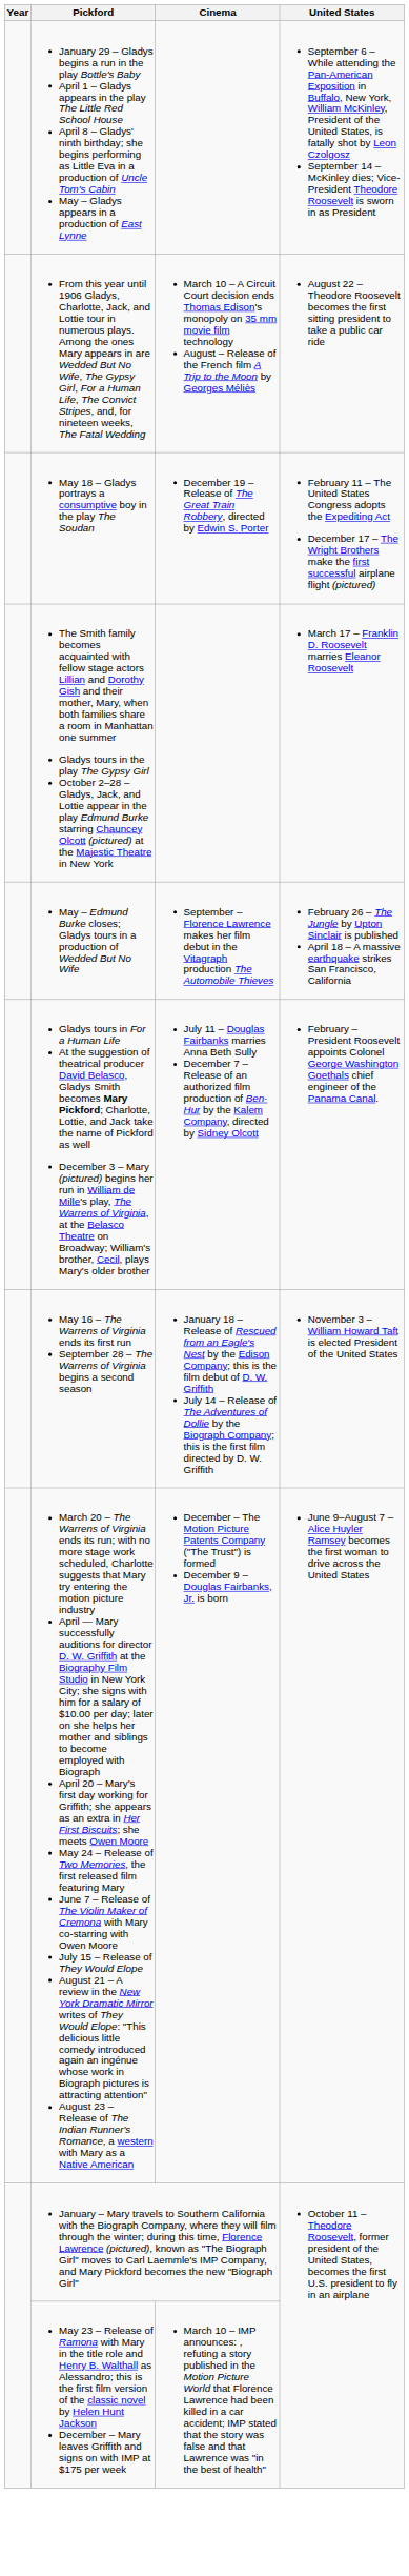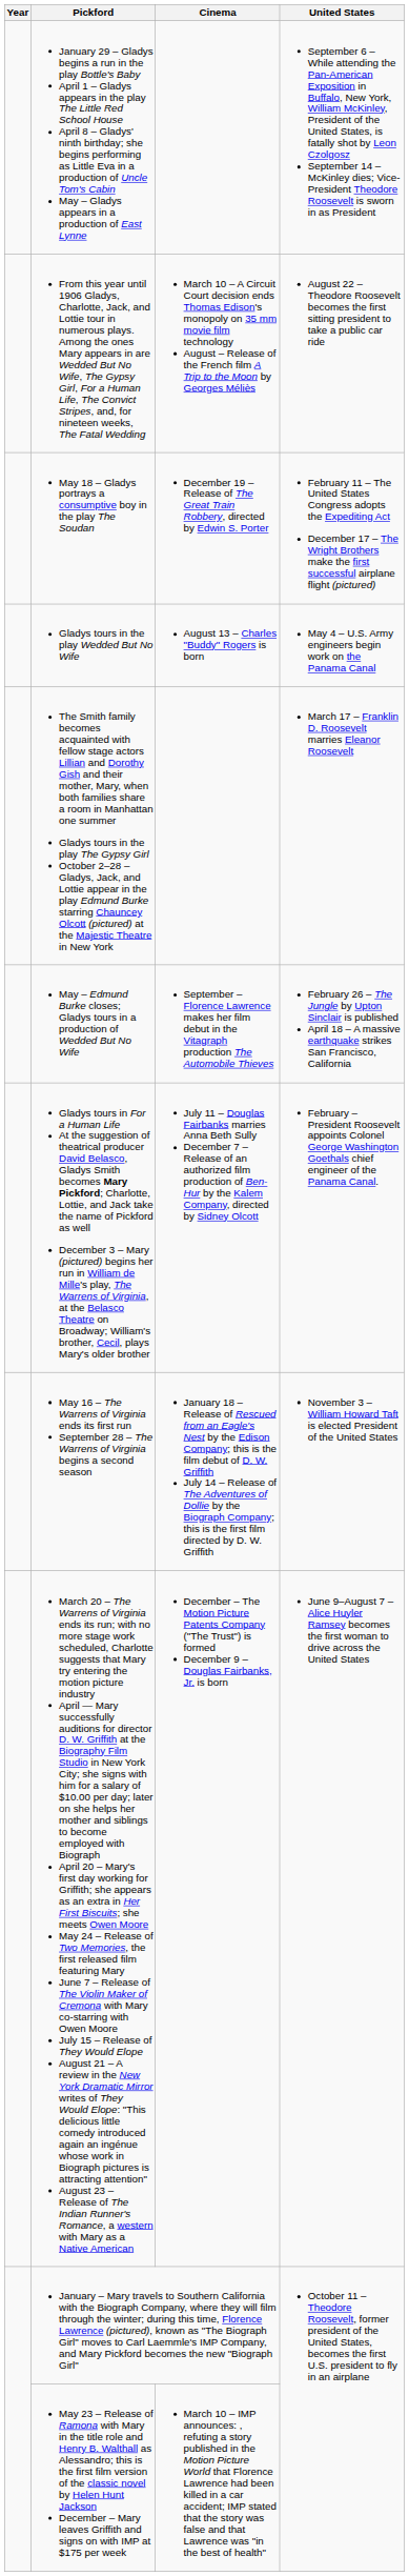 <table class="wikitable sticky-header" width=100%>
 <tr>
 <th width=4%>Year</th>
 <th width=32%>Pickford</th>
 <th width=32%>Cinema</th>
 <th width=32%>United States</th>
 </tr>
 <tr valign=top>
 <td><br></td>
 <td><br><ul><li>January 29 – Gladys begins a run in the play <em>Bottle's Baby</em></li><li>April 1 – Gladys appears in the play <em>The Little Red School House</em></li><li>April 8 – Gladys' ninth birthday; she begins performing as Little Eva in a production of <em><a href='#'>Uncle Tom's Cabin</a></em></li><li>May – Gladys appears in a production of <em><a href='#'>East Lynne</a></em></li></ul></td>
 <td></td>
 <td><br><ul><li>September 6 – While attending the <a href='#'>Pan-American Exposition</a> in <a href='#'>Buffalo</a>, New York, <a href='#'>William McKinley</a>, President of the United States, is fatally shot by <a href='#'>Leon Czolgosz</a></li><li>September 14 – McKinley dies; Vice-President <a href='#'>Theodore Roosevelt</a> is sworn in as President</li></ul></td>
 </tr>
 <tr valign=top>
 <td><br></td>
 <td><br><ul><li>From this year until 1906 Gladys, Charlotte, Jack, and Lottie tour in numerous plays.  Among the ones Mary appears in are <em>Wedded But No Wife</em>, <em>The Gypsy Girl</em>, <em>For a Human Life</em>, <em>The Convict Stripes</em>, and, for nineteen weeks, <em>The Fatal Wedding</em></li></ul></td>
 <td><br><ul><li>March 10 – A Circuit Court decision ends <a href='#'>Thomas Edison</a>'s monopoly on <a href='#'>35 mm movie film</a> technology</li><li>August – Release of the French film <em><a href='#'>A Trip to the Moon</a></em> by <a href='#'>Georges Méliès</a></li></ul></td>
 <td><br><ul><li>August 22 – Theodore Roosevelt becomes the first sitting president to take a public car ride</li></ul></td>
 </tr>
 <tr valign=top>
 <td><br></td>
 <td><br><ul><li>May 18 – Gladys portrays a <a href='#'>consumptive</a> boy in the play <em>The Soudan</em></li></ul></td>
 <td><br><ul><li>December 19 – Release of <em><a href='#'>The Great Train Robbery</a></em>, directed by <a href='#'>Edwin S. Porter</a></li></ul></td>
 <td><br><ul><li>February 11 – The United States Congress adopts the <a href='#'>Expediting Act</a></li></ul><ul><li>December 17 – <a href='#'>The Wright Brothers</a> make the <a href='#'>first successful</a> airplane flight <em>(pictured)</em></li></ul></td>
+</tr>
+<tr valign=top>
+<td><br></td>
+<td><br><ul><li>Gladys tours in the play <em>Wedded But No Wife</em></li></ul></td>
+<td><br><ul><li>August 13 – <a href='#'>Charles "Buddy" Rogers</a> is born</li></ul></td>
+<td><br><ul><li>May 4 – U.S. Army engineers begin work on <a href='#'>the Panama Canal</a></li></ul></td>
 </tr>
 <tr valign=top>
 <td><br></td>
 <td><br><ul><li>The Smith family becomes acquainted with fellow stage actors <a href='#'>Lillian</a> and <a href='#'>Dorothy Gish</a> and their mother, Mary, when both families share a room in Manhattan one summer</li></ul><ul><li>Gladys tours in the play <em>The Gypsy Girl</em></li><li>October 2–28 – Gladys, Jack, and Lottie appear in the play <em>Edmund Burke</em> starring <a href='#'>Chauncey Olcott</a> <em>(pictured)</em> at the <a href='#'>Majestic Theatre</a> in New York</li></ul></td>
 <td></td>
 <td><br><ul><li>March 17 – <a href='#'>Franklin D. Roosevelt</a> marries <a href='#'>Eleanor Roosevelt</a></li></ul></td>
 </tr>
 <tr valign=top>
 <td><br></td>
 <td><br><ul><li>May – <em>Edmund Burke</em> closes; Gladys tours in a production of <em>Wedded But No Wife</em></li></ul></td>
 <td><br><ul><li>September – <a href='#'>Florence Lawrence</a> makes her film debut in the <a href='#'>Vitagraph</a> production <em><a href='#'>The Automobile Thieves</a></em></li></ul></td>
 <td><br><ul><li>February 26 – <em><a href='#'>The Jungle</a></em> by <a href='#'>Upton Sinclair</a> is published</li><li>April 18 – A massive <a href='#'>earthquake</a> strikes San Francisco, California</li></ul></td>
 </tr>
 <tr valign=top>
 <td><br></td>
 <td><br><ul><li>Gladys tours in <em>For a Human Life</em></li><li>At the suggestion of theatrical producer <a href='#'>David Belasco</a>, Gladys Smith becomes <strong>Mary Pickford</strong>; Charlotte, Lottie, and Jack take the name of Pickford as well</li></ul><ul><li>December 3 – Mary <em>(pictured)</em> begins her run in <a href='#'>William de Mille</a>'s play, <em><a href='#'>The Warrens of Virginia</a></em>, at the <a href='#'>Belasco Theatre</a> on Broadway; William's brother, <a href='#'>Cecil</a>, plays Mary's older brother</li></ul></td>
 <td><br><ul><li>July 11 – <a href='#'>Douglas Fairbanks</a> marries Anna Beth Sully</li><li>December 7 – Release of an authorized film production of <em><a href='#'>Ben-Hur</a></em> by the <a href='#'>Kalem Company</a>, directed by <a href='#'>Sidney Olcott</a></li></ul></td>
 <td><br><ul><li>February – President Roosevelt appoints Colonel <a href='#'>George Washington Goethals</a> chief engineer of the <a href='#'>Panama Canal</a>.</li></ul></td>
 </tr>
 <tr valign=top>
 <td><br></td>
 <td><br><ul><li>May 16 – <em>The Warrens of Virginia</em> ends its first run</li><li>September 28 – <em>The Warrens of Virginia</em> begins a second season</li></ul></td>
 <td><br><ul><li>January 18 – Release of <em><a href='#'>Rescued from an Eagle's Nest</a></em> by the <a href='#'>Edison Company</a>; this is the film debut of <a href='#'>D. W. Griffith</a></li><li>July 14 – Release of <em><a href='#'>The Adventures of Dollie</a></em> by the <a href='#'>Biograph Company</a>; this is the first film directed by D. W. Griffith</li></ul></td>
 <td><br><ul><li>November 3 – <a href='#'>William Howard Taft</a> is elected President of the United States</li></ul></td>
 </tr>
 <tr valign=top>
 <td><br></td>
 <td><br><ul><li>March 20 – <em>The Warrens of Virginia</em> ends its run; with no more stage work scheduled, Charlotte suggests that Mary try entering the motion picture industry</li><li>April — Mary successfully auditions for director <a href='#'>D. W. Griffith</a> at the <a href='#'>Biography Film Studio</a> in New York City; she signs with him for a salary of $10.00 per day; later on she helps her mother and siblings to become employed with Biograph</li><li>April 20 – Mary's first day working for Griffith; she appears as an extra in <em><a href='#'>Her First Biscuits</a></em>; she meets <a href='#'>Owen Moore</a></li><li>May 24 – Release of <em><a href='#'>Two Memories</a></em>, the first released film featuring Mary</li><li>June 7 – Release of <em><a href='#'>The Violin Maker of Cremona</a></em> with Mary co-starring with Owen Moore</li><li>July 15 – Release of <em>They Would Elope</em></li><li>August 21 – A review in the <em><a href='#'>New York Dramatic Mirror</a></em> writes of <em>They Would Elope</em>: "This delicious little comedy introduced again an ingénue whose work in Biograph pictures is attracting attention"</li><li>August 23 – Release of <em>The Indian Runner's Romance</em>, a <a href='#'>western</a> with Mary as a <a href='#'>Native American</a></li></ul></td>
 <td><br><ul><li>December – The <a href='#'>Motion Picture Patents Company</a> ("The Trust") is formed</li><li>December 9 – <a href='#'>Douglas Fairbanks, Jr.</a> is born</li></ul></td>
 <td><br><ul><li>June 9–August 7 – <a href='#'>Alice Huyler Ramsey</a> becomes the first woman to drive across the United States</li></ul></td>
 </tr>
 <tr valign=top>
 <td rowspan=2><br></td>
 <td colspan=2><br><ul><li>January – Mary travels to Southern California with the Biograph Company, where they will film through the winter; during this time, <a href='#'>Florence Lawrence</a> <em>(pictured)</em>, known as "The Biograph Girl" moves to Carl Laemmle's IMP Company, and Mary Pickford becomes the new "Biograph Girl"</li></ul></td>
 <td rowspan=2><br><ul><li>October 11 – <a href='#'>Theodore Roosevelt</a>, former president of the United States, becomes the first U.S. president to fly in an airplane</li></ul></td>
 </tr>
 <tr valign=top>
 <td><br><ul><li>May 23 – Release of <em><a href='#'>Ramona</a></em> with Mary in the title role and <a href='#'>Henry B. Walthall</a> as Alessandro; this is the first film version of the <a href='#'>classic novel</a> by <a href='#'>Helen Hunt Jackson</a></li><li>December – Mary leaves Griffith and signs on with IMP at $175 per week</li></ul></td>
 <td><br><ul><li>March 10 – IMP announces: , refuting a story published in the <em>Motion Picture World</em> that Florence Lawrence had been killed in a car accident; IMP stated that the story was false and that Lawrence was "in the best of health"</li></ul></td>
 </tr>
 </table>
